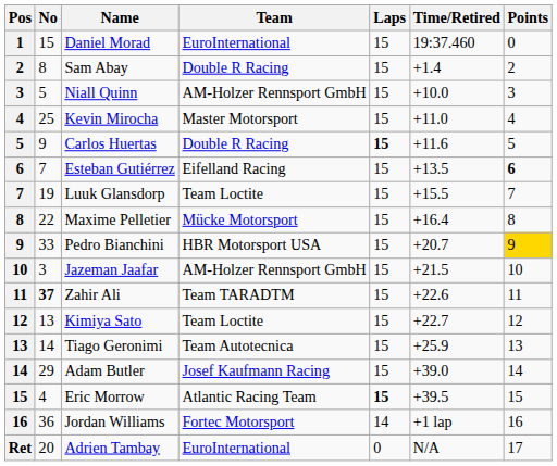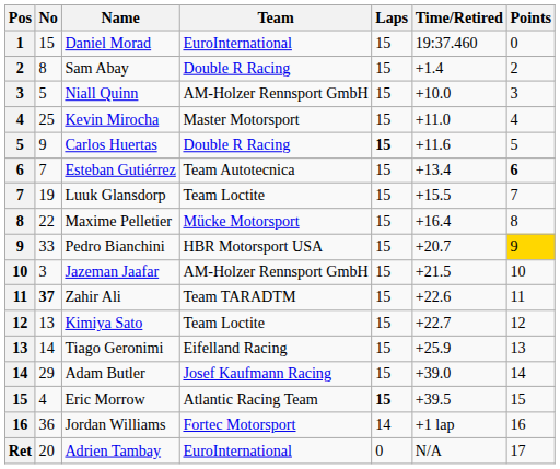 <table class="wikitable mw-collapsible mw-collapsed" style="font-size: 90%">
 <tr>
 <th>Pos</th>
 <th>No</th>
 <th>Name</th>
 <th>Team</th>
 <th>Laps</th>
 <th>Time/Retired</th>
 <th>Points</th>
 </tr>
 <tr>
 <th>1</th>
 <td>15</td>
 <td> <a href='#'>Daniel Morad</a></td>
 <td><a href='#'>EuroInternational</a></td>
 <td>15</td>
 <td>19:37.460</td>
 <td>0</td>
 </tr>
 <tr>
 <th>2</th>
 <td>8</td>
 <td> Sam Abay</td>
 <td><a href='#'>Double R Racing</a></td>
 <td>15</td>
 <td>+1.4</td>
 <td>2</td>
 </tr>
 <tr>
 <th>3</th>
 <td>5</td>
 <td> <a href='#'>Niall Quinn</a></td>
 <td>AM-Holzer Rennsport GmbH</td>
 <td>15</td>
 <td>+10.0</td>
 <td>3</td>
 </tr>
 <tr>
 <th>4</th>
 <td>25</td>
 <td> <a href='#'>Kevin Mirocha</a></td>
 <td>Master Motorsport</td>
 <td>15</td>
 <td>+11.0</td>
 <td>4</td>
 </tr>
 <tr>
 <th>5</th>
 <td>9</td>
 <td> <a href='#'>Carlos Huertas</a></td>
 <td><a href='#'>Double R Racing</a></td>
 <td><strong>15</strong></td>
 <td>+11.6</td>
 <td>5</td>
 </tr>
 <tr>
 <th>6</th>
 <td>7</td>
 <td> <a href='#'>Esteban Gutiérrez</a></td>
-<td>Eifelland Racing</td>
+<td>Team Autotecnica</td>
 <td>15</td>
-<td>+13.5</td>
+<td>+13.4</td>
 <td><strong>6</strong></td>
 </tr>
 <tr>
 <th>7</th>
 <td>19</td>
 <td> Luuk Glansdorp</td>
 <td>Team Loctite</td>
 <td>15</td>
 <td>+15.5</td>
 <td>7</td>
 </tr>
 <tr>
 <th>8</th>
 <td>22</td>
 <td> Maxime Pelletier</td>
 <td><a href='#'>Mücke Motorsport</a></td>
 <td>15</td>
 <td>+16.4</td>
 <td>8</td>
 </tr>
 <tr>
 <th>9</th>
 <td>33</td>
 <td> Pedro Bianchini</td>
 <td>HBR Motorsport USA</td>
 <td>15</td>
 <td>+20.7</td>
 <td style="background: gold;">9</td>
 </tr>
 <tr>
 <th>10</th>
 <td>3</td>
 <td> <a href='#'>Jazeman Jaafar</a></td>
 <td>AM-Holzer Rennsport GmbH</td>
 <td>15</td>
 <td>+21.5</td>
 <td>10</td>
 </tr>
 <tr>
 <th>11</th>
 <td><strong>37</strong></td>
 <td> Zahir Ali</td>
 <td>Team TARADTM</td>
 <td>15</td>
 <td>+22.6</td>
 <td>11</td>
 </tr>
 <tr>
 <th>12</th>
 <td>13</td>
 <td> <a href='#'>Kimiya Sato</a></td>
 <td>Team Loctite</td>
 <td>15</td>
 <td>+22.7</td>
 <td>12</td>
 </tr>
 <tr>
 <th>13</th>
 <td>14</td>
 <td> Tiago Geronimi</td>
-<td>Team Autotecnica</td>
+<td>Eifelland Racing</td>
 <td>15</td>
 <td>+25.9</td>
 <td>13</td>
 </tr>
 <tr>
 <th>14</th>
 <td>29</td>
 <td> Adam Butler</td>
 <td><a href='#'>Josef Kaufmann Racing</a></td>
 <td>15</td>
 <td>+39.0</td>
 <td>14</td>
 </tr>
 <tr>
 <th>15</th>
 <td>4</td>
 <td> Eric Morrow</td>
 <td>Atlantic Racing Team</td>
 <td><strong>15</strong></td>
 <td>+39.5</td>
 <td>15</td>
 </tr>
 <tr>
 <th>16</th>
 <td>36</td>
 <td> Jordan Williams</td>
 <td><a href='#'>Fortec Motorsport</a></td>
 <td>14</td>
 <td>+1 lap</td>
 <td>16</td>
 </tr>
 <tr>
 <th>Ret</th>
 <td>20</td>
 <td> <a href='#'>Adrien Tambay</a></td>
 <td><a href='#'>EuroInternational</a></td>
 <td>0</td>
 <td>N/A</td>
 <td>17</td>
 </tr>
 </table>
